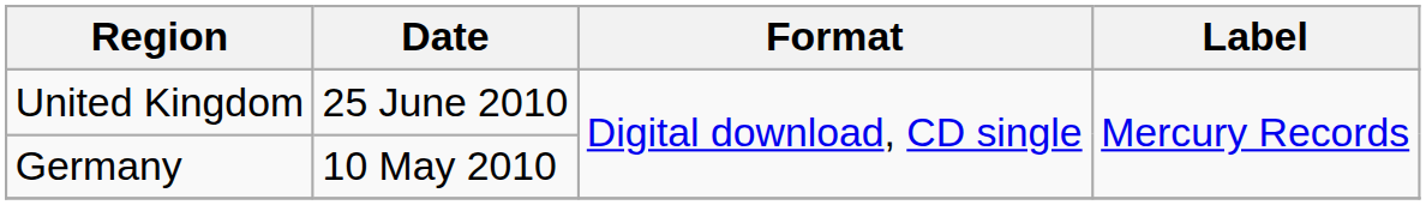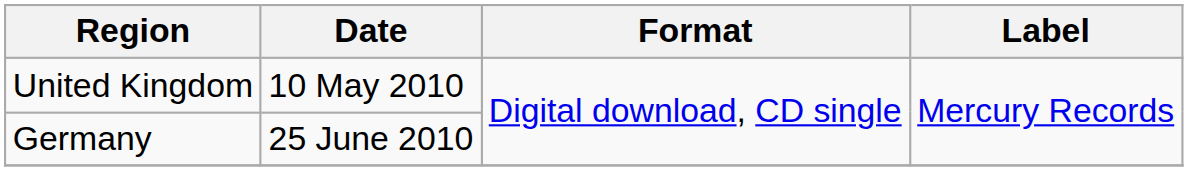 <table class="wikitable" border="1">
 <tr>
 <th>Region</th>
 <th>Date</th>
 <th>Format</th>
 <th>Label</th>
 </tr>
 <tr>
 <td>United Kingdom</td>
-<td>25 June 2010</td>
+<td>10 May 2010</td>
 <td rowspan="2"><a href='#'>Digital download</a>, <a href='#'>CD single</a></td>
 <td rowspan="2"><a href='#'>Mercury Records</a></td>
 </tr>
 <tr>
 <td>Germany</td>
-<td>10 May 2010</td>
+<td>25 June 2010</td>
 </tr>
 <tr>
 </tr>
 </table>
